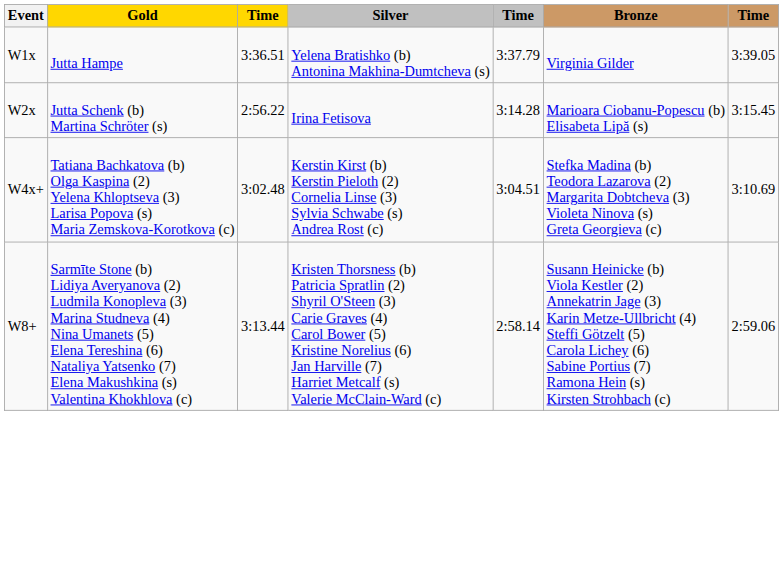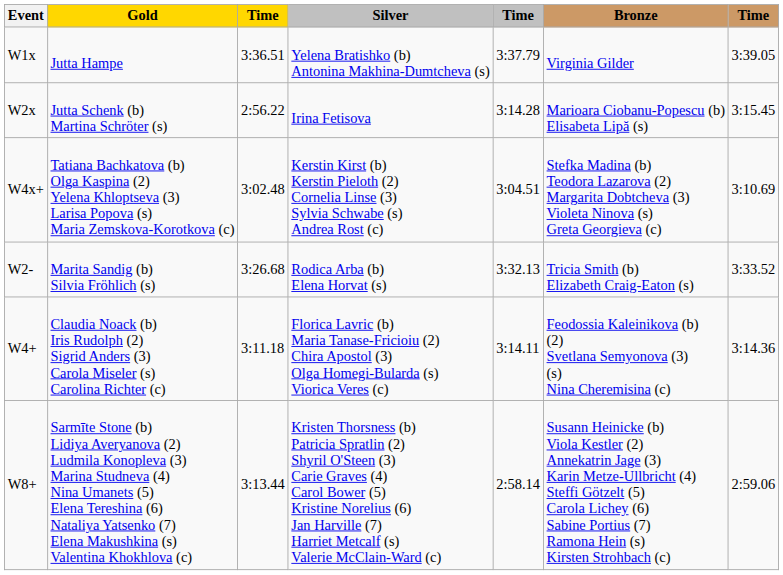 <table class="wikitable">
 <tr>
 <th>Event</th>
 <th style="background: gold;">Gold</th>
 <th style="background: gold;">Time</th>
 <th style="background: silver;">Silver</th>
 <th style="background: silver;">Time</th>
 <th style="background: #cc9966;">Bronze</th>
 <th style="background: #cc9966;">Time</th>
 </tr>
 <tr>
 <td>W1x</td>
 <td><br><a href='#'>Jutta Hampe</a></td>
 <td>3:36.51</td>
 <td> <br> <a href='#'>Yelena Bratishko</a> (b)<br><a href='#'>Antonina Makhina-Dumtcheva</a> (s)</td>
 <td>3:37.79</td>
 <td> <br> <a href='#'>Virginia Gilder</a></td>
 <td>3:39.05</td>
 </tr>
 <tr>
 <td>W2x</td>
 <td> <br> <a href='#'>Jutta Schenk</a> (b)<br><a href='#'>Martina Schröter</a> (s)</td>
 <td>2:56.22</td>
 <td> <br> <a href='#'>Irina Fetisova</a></td>
 <td>3:14.28</td>
 <td> <br> <a href='#'>Marioara Ciobanu-Popescu</a> (b)<br><a href='#'>Elisabeta Lipă</a> (s)</td>
 <td>3:15.45</td>
 </tr>
 <tr>
 <td>W4x+</td>
 <td> <br> <a href='#'>Tatiana Bachkatova</a> (b)<br><a href='#'>Olga Kaspina</a> (2)<br><a href='#'>Yelena Khloptseva</a> (3)<br><a href='#'>Larisa Popova</a> (s)<br><a href='#'>Maria Zemskova-Korotkova</a> (c)</td>
 <td>3:02.48</td>
 <td> <br> <a href='#'>Kerstin Kirst</a> (b)<br><a href='#'>Kerstin Pieloth</a> (2)<br><a href='#'>Cornelia Linse</a> (3)<br><a href='#'>Sylvia Schwabe</a> (s)<br><a href='#'>Andrea Rost</a> (c)</td>
 <td>3:04.51</td>
 <td> <br> <a href='#'>Stefka Madina</a> (b)<br><a href='#'>Teodora Lazarova</a> (2)<br><a href='#'>Margarita Dobtcheva</a> (3)<br><a href='#'>Violeta Ninova</a> (s)<br><a href='#'>Greta Georgieva</a> (c)</td>
 <td>3:10.69</td>
 </tr>
 <tr>
+<td>W2-</td>
+<td> <br> <a href='#'>Marita Sandig</a> (b)<br><a href='#'>Silvia Fröhlich</a> (s)</td>
+<td>3:26.68</td>
+<td> <br> <a href='#'>Rodica Arba</a> (b)<br><a href='#'>Elena Horvat</a> (s)</td>
+<td>3:32.13</td>
+<td> <br> <a href='#'>Tricia Smith</a> (b)<br><a href='#'>Elizabeth Craig-Eaton</a> (s)</td>
+<td>3:33.52</td>
+</tr>
+<tr>
+<td>W4+</td>
+<td> <br> <a href='#'>Claudia Noack</a> (b)<br><a href='#'>Iris Rudolph</a> (2)<br><a href='#'>Sigrid Anders</a> (3)<br><a href='#'>Carola Miseler</a> (s)<br><a href='#'>Carolina Richter</a> (c)</td>
+<td>3:11.18</td>
+<td> <br> <a href='#'>Florica Lavric</a> (b)<br><a href='#'>Maria Tanase-Fricioiu</a> (2)<br><a href='#'>Chira Apostol</a> (3)<br><a href='#'>Olga Homegi-Bularda</a> (s)<br><a href='#'>Viorica Veres</a> (c)</td>
+<td>3:14.11</td>
+<td> <br> <a href='#'>Feodossia Kaleinikova</a> (b)<br> (2)<br><a href='#'>Svetlana Semyonova</a> (3)<br> (s)<br><a href='#'>Nina Cheremisina</a> (c)</td>
+<td>3:14.36</td>
+</tr>
+<tr>
 <td>W8+</td>
 <td> <br> <a href='#'>Sarmīte Stone</a> (b)<br><a href='#'>Lidiya Averyanova</a> (2)<br><a href='#'>Ludmila Konopleva</a> (3)<br><a href='#'>Marina Studneva</a> (4)<br><a href='#'>Nina Umanets</a> (5)<br><a href='#'>Elena Tereshina</a> (6)<br><a href='#'>Nataliya Yatsenko</a> (7)<br><a href='#'>Elena Makushkina</a> (s)<br><a href='#'>Valentina Khokhlova</a> (c)</td>
 <td>3:13.44</td>
 <td> <br> <a href='#'>Kristen Thorsness</a> (b)<br><a href='#'>Patricia Spratlin</a> (2)<br><a href='#'>Shyril O'Steen</a> (3)<br><a href='#'>Carie Graves</a> (4)<br><a href='#'>Carol Bower</a> (5)<br><a href='#'>Kristine Norelius</a> (6)<br><a href='#'>Jan Harville</a> (7)<br><a href='#'>Harriet Metcalf</a> (s)<br><a href='#'>Valerie McClain-Ward</a> (c)</td>
 <td>2:58.14</td>
 <td> <br> <a href='#'>Susann Heinicke</a> (b)<br><a href='#'>Viola Kestler</a> (2)<br><a href='#'>Annekatrin Jage</a> (3)<br><a href='#'>Karin Metze-Ullbricht</a> (4)<br><a href='#'>Steffi Götzelt</a> (5)<br><a href='#'>Carola Lichey</a> (6)<br><a href='#'>Sabine Portius</a> (7)<br><a href='#'>Ramona Hein</a> (s)<br><a href='#'>Kirsten Strohbach</a> (c)</td>
 <td>2:59.06</td>
 </tr>
 </table>
